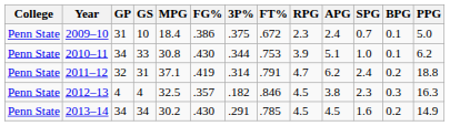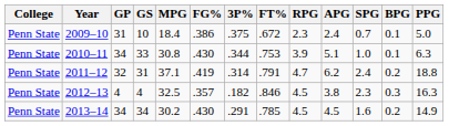 <table class="wikitable">
 <tr>
 <th>College</th>
 <th>Year</th>
 <th>GP</th>
 <th>GS</th>
 <th>MPG</th>
 <th>FG%</th>
 <th>3P%</th>
 <th>FT%</th>
 <th>RPG</th>
 <th>APG</th>
 <th>SPG</th>
 <th>BPG</th>
 <th>PPG</th>
 </tr>
 <tr>
 <td><a href='#'>Penn State</a></td>
 <td><a href='#'>2009–10</a></td>
 <td>31</td>
 <td>10</td>
 <td>18.4</td>
 <td>.386</td>
 <td>.375</td>
 <td>.672</td>
 <td>2.3</td>
 <td>2.4</td>
 <td>0.7</td>
 <td>0.1</td>
 <td>5.0</td>
 </tr>
 <tr>
 <td><a href='#'>Penn State</a></td>
 <td><a href='#'>2010–11</a></td>
 <td>34</td>
 <td>33</td>
 <td>30.8</td>
 <td>.430</td>
 <td>.344</td>
 <td>.753</td>
 <td>3.9</td>
 <td>5.1</td>
 <td>1.0</td>
 <td>0.1</td>
-<td>6.2</td>
+<td>6.3</td>
 </tr>
 <tr>
 <td><a href='#'>Penn State</a></td>
 <td><a href='#'>2011–12</a></td>
 <td>32</td>
 <td>31</td>
 <td>37.1</td>
 <td>.419</td>
 <td>.314</td>
 <td>.791</td>
 <td>4.7</td>
 <td>6.2</td>
 <td>2.4</td>
 <td>0.2</td>
 <td>18.8</td>
 </tr>
 <tr>
 <td><a href='#'>Penn State</a></td>
 <td><a href='#'>2012–13</a></td>
 <td>4</td>
 <td>4</td>
 <td>32.5</td>
 <td>.357</td>
 <td>.182</td>
 <td>.846</td>
 <td>4.5</td>
 <td>3.8</td>
 <td>2.3</td>
 <td>0.3</td>
 <td>16.3</td>
 </tr>
 <tr>
 <td><a href='#'>Penn State</a></td>
 <td><a href='#'>2013–14</a></td>
 <td>34</td>
 <td>34</td>
 <td>30.2</td>
 <td>.430</td>
 <td>.291</td>
 <td>.785</td>
 <td>4.5</td>
 <td>4.5</td>
 <td>1.6</td>
 <td>0.2</td>
 <td>14.9</td>
 </tr>
 </table>
